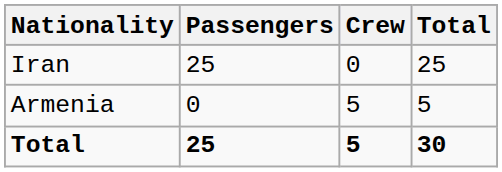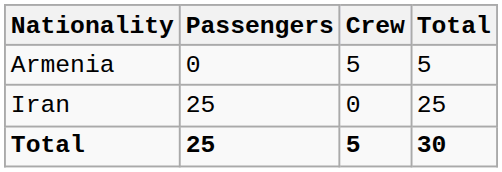 <table class="wikitable">
 <tr style="background:#ccf;">
 <th>Nationality</th>
 <th>Passengers</th>
 <th>Crew</th>
 <th>Total</th>
 </tr>
 <tr valign=top>
+<td>Armenia</td>
+<td>0</td>
+<td>5</td>
+<td>5</td>
+</tr>
+<tr valign=top>
 <td>Iran</td>
 <td>25</td>
 <td>0</td>
 <td>25</td>
-</tr>
-<tr valign=top>
-<td>Armenia</td>
-<td>0</td>
-<td>5</td>
-<td>5</td>
 </tr>
 <tr valign=top>
 <td><strong>Total</strong></td>
 <td><strong>25</strong></td>
 <td><strong>5</strong></td>
 <td><strong>30</strong></td>
 </tr>
 </table>
